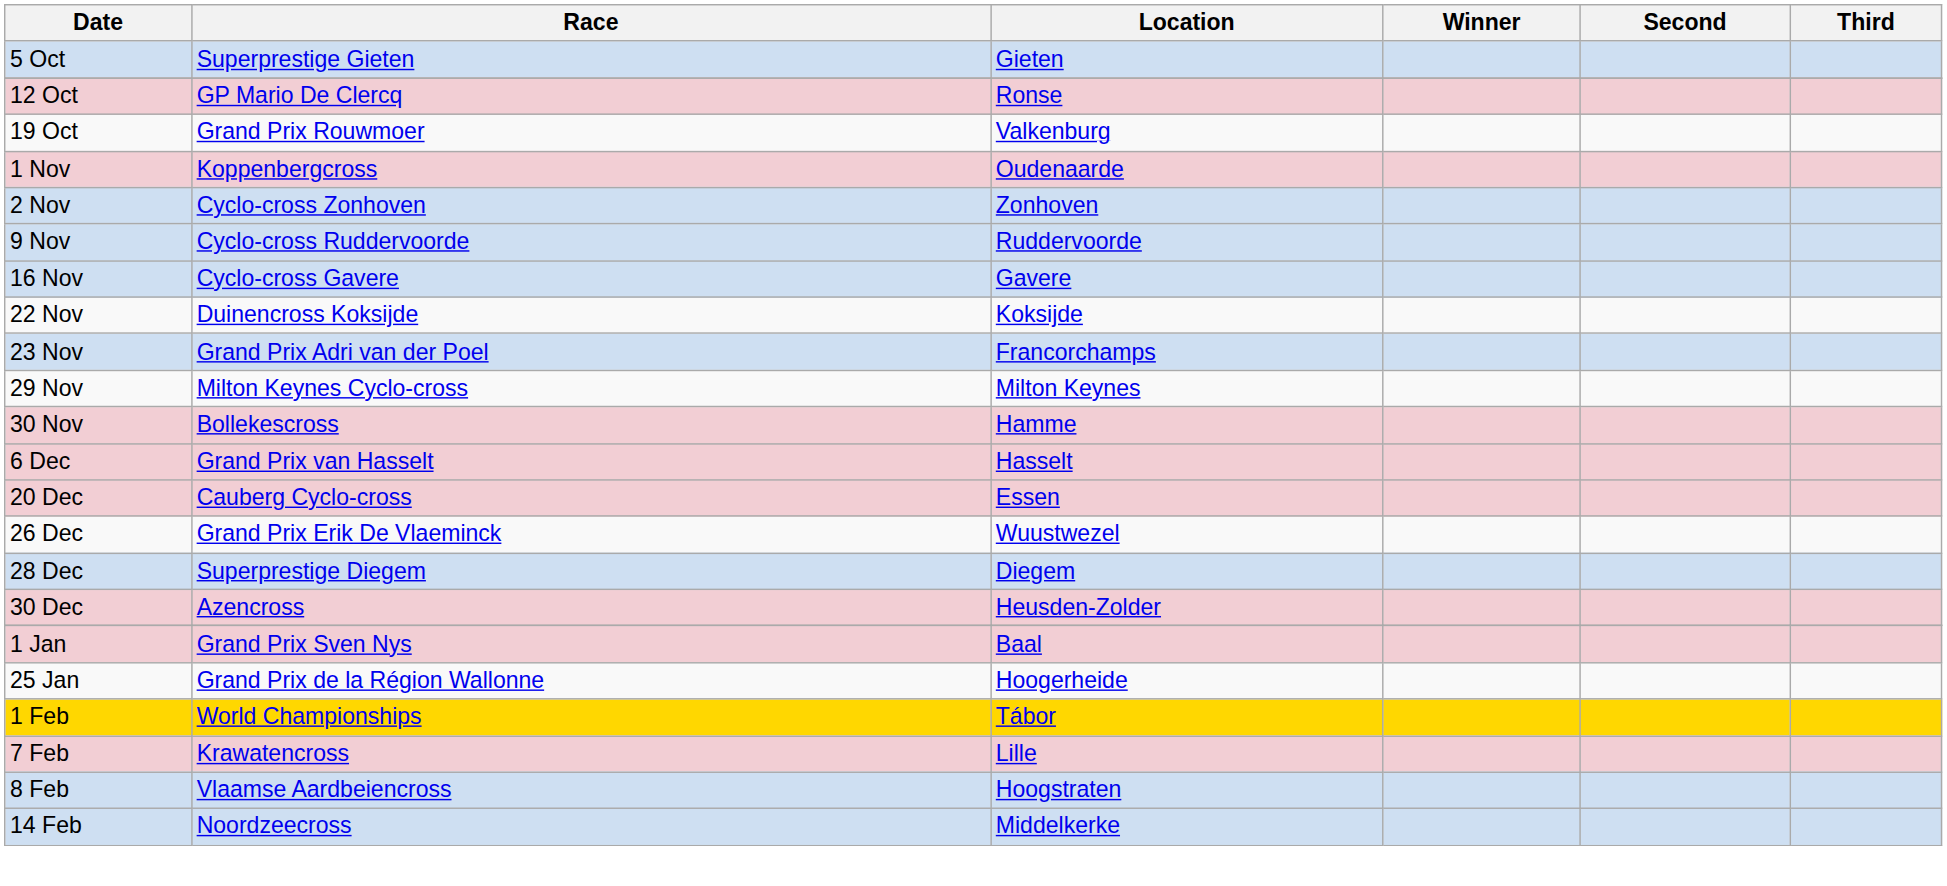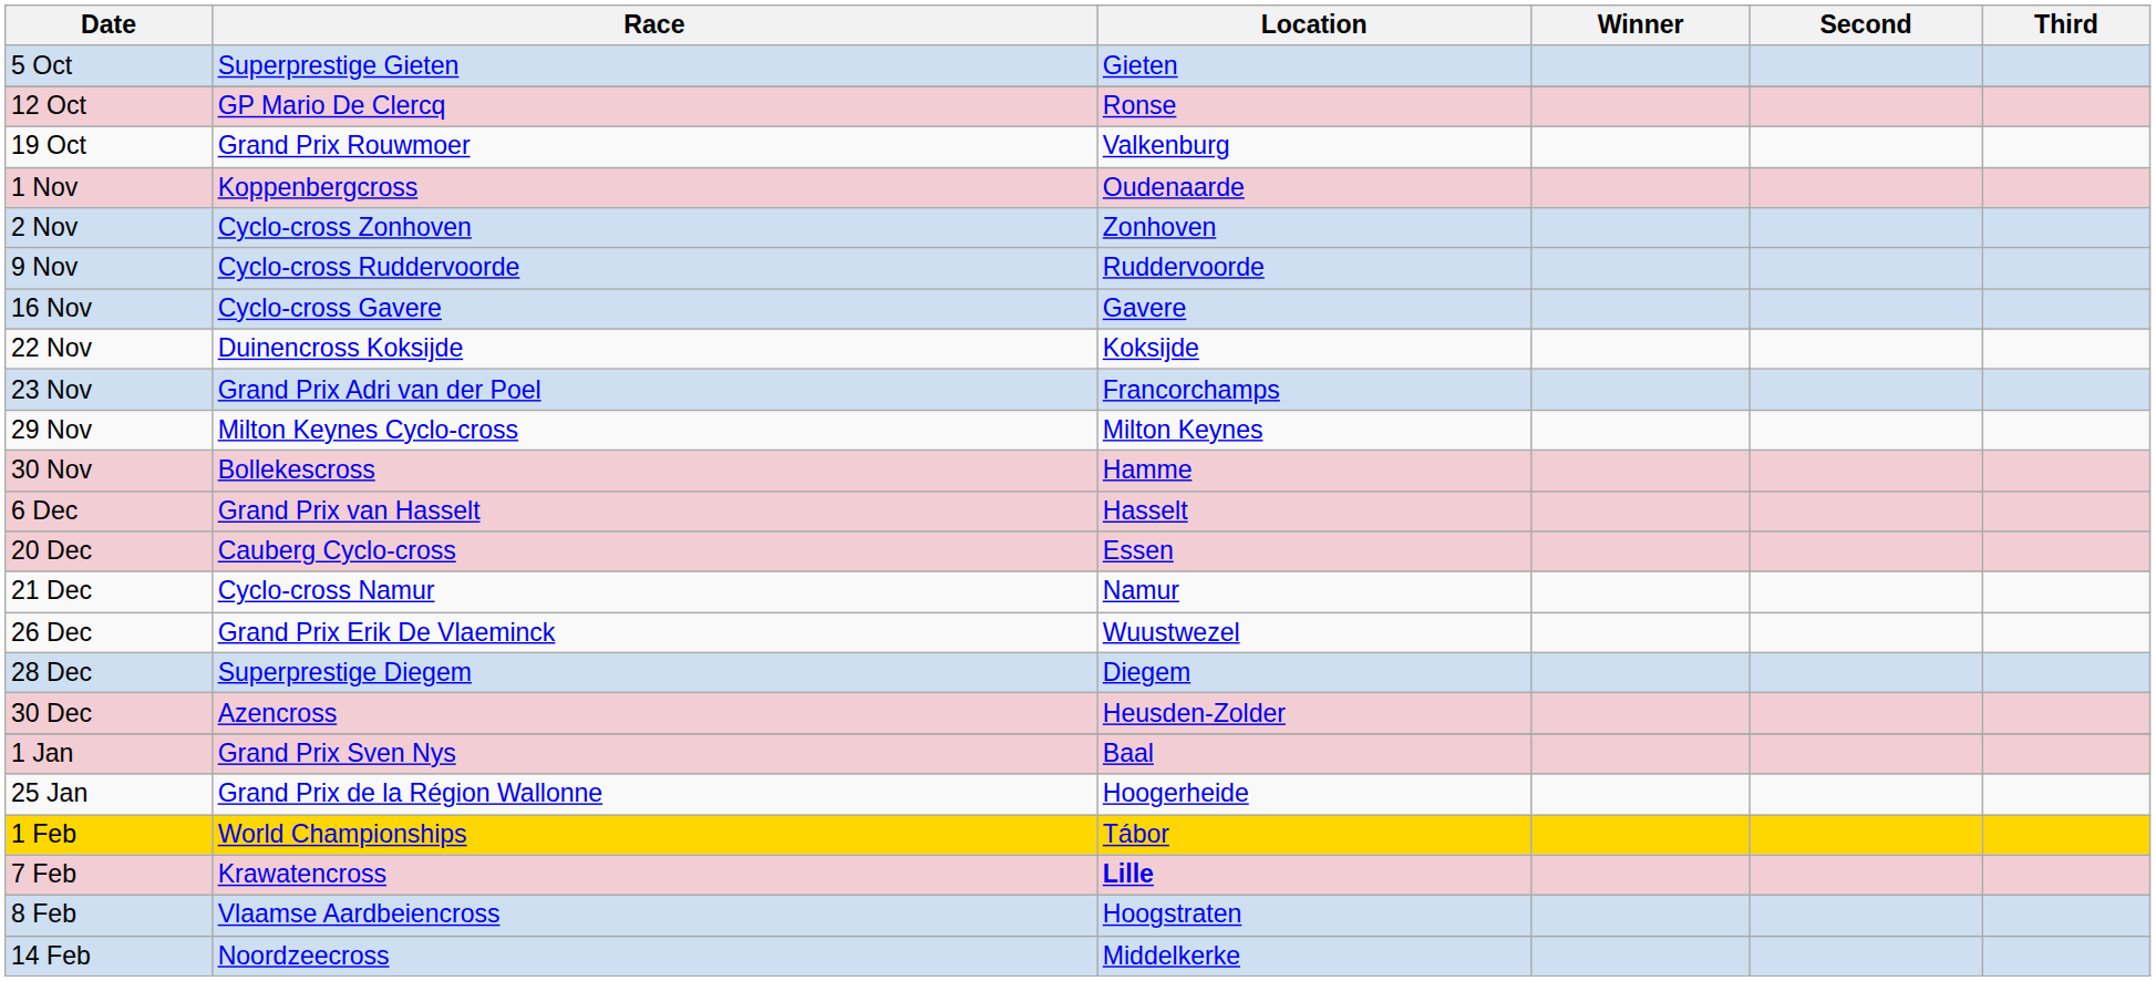 <table class="wikitable" width=85%>
 <tr bgcolor="#efefef">
 <th>Date</th>
 <th>Race</th>
 <th>Location</th>
 <th>Winner</th>
 <th>Second</th>
 <th>Third</th>
 </tr>
 <tr style= "background:#CEDFF2;">
 <td>5 Oct</td>
 <td> <a href='#'>Superprestige Gieten</a></td>
 <td><a href='#'>Gieten</a></td>
 <td></td>
 <td></td>
 <td></td>
 </tr>
 <tr>
 </tr>
 <tr style= "background:#F2CED4;">
 <td>12 Oct</td>
 <td> <a href='#'>GP Mario De Clercq</a></td>
 <td><a href='#'>Ronse</a></td>
 <td></td>
 <td></td>
 <td></td>
 </tr>
 <tr>
 <td>19 Oct</td>
 <td> <a href='#'>Grand Prix Rouwmoer</a></td>
 <td><a href='#'>Valkenburg</a></td>
 <td></td>
 <td></td>
 <td></td>
 </tr>
 <tr style= "background:#F2CED4;">
 <td>1 Nov</td>
 <td> <a href='#'>Koppenbergcross</a></td>
 <td><a href='#'>Oudenaarde</a></td>
 <td></td>
 <td></td>
 <td></td>
 </tr>
 <tr style= "background:#CEDFF2;">
 <td>2 Nov</td>
 <td> <a href='#'>Cyclo-cross Zonhoven</a></td>
 <td><a href='#'>Zonhoven</a></td>
 <td></td>
 <td></td>
 <td></td>
 </tr>
 <tr style= "background:#CEDFF2;">
 <td>9 Nov</td>
 <td> <a href='#'>Cyclo-cross Ruddervoorde</a></td>
 <td><a href='#'>Ruddervoorde</a></td>
 <td></td>
 <td></td>
 <td></td>
 </tr>
 <tr style= "background:#CEDFF2;">
 <td>16 Nov</td>
 <td> <a href='#'>Cyclo-cross Gavere</a></td>
 <td><a href='#'>Gavere</a></td>
 <td></td>
 <td></td>
 <td></td>
 </tr>
 <tr>
 <td>22 Nov</td>
 <td> <a href='#'>Duinencross Koksijde</a></td>
 <td><a href='#'>Koksijde</a></td>
 <td></td>
 <td></td>
 <td></td>
 </tr>
 <tr style= "background:#CEDFF2;">
 <td>23 Nov</td>
 <td> <a href='#'>Grand Prix Adri van der Poel</a></td>
 <td><a href='#'>Francorchamps</a></td>
 <td></td>
 <td></td>
 <td></td>
 </tr>
 <tr>
 <td>29 Nov</td>
 <td> <a href='#'>Milton Keynes Cyclo-cross</a></td>
 <td><a href='#'>Milton Keynes</a></td>
 <td></td>
 <td></td>
 <td></td>
 </tr>
 <tr style= "background:#F2CED4;">
 <td>30 Nov</td>
 <td> <a href='#'>Bollekescross</a></td>
 <td><a href='#'>Hamme</a></td>
 <td></td>
 <td></td>
 <td></td>
 </tr>
 <tr style= "background:#F2CED4;">
 <td>6 Dec</td>
 <td> <a href='#'>Grand Prix van Hasselt</a></td>
 <td><a href='#'>Hasselt</a></td>
 <td></td>
 <td></td>
 <td></td>
 </tr>
 <tr style= "background:#F2CED4;">
 <td>20 Dec</td>
 <td> <a href='#'>Cauberg Cyclo-cross</a></td>
 <td><a href='#'>Essen</a></td>
 <td></td>
 <td></td>
 <td></td>
 </tr>
 <tr>
+<td>21 Dec</td>
+<td> <a href='#'>Cyclo-cross Namur</a></td>
+<td><a href='#'>Namur</a></td>
+<td></td>
+<td></td>
+<td></td>
+</tr>
+<tr>
 <td>26 Dec</td>
 <td> <a href='#'>Grand Prix Erik De Vlaeminck</a></td>
 <td><a href='#'>Wuustwezel</a></td>
 <td></td>
 <td></td>
 <td></td>
 </tr>
 <tr style= "background:#CEDFF2;">
 <td>28 Dec</td>
 <td> <a href='#'>Superprestige Diegem</a></td>
 <td><a href='#'>Diegem</a></td>
 <td></td>
 <td></td>
 <td></td>
 </tr>
 <tr style= "background:#F2CED4;">
 <td>30 Dec</td>
 <td> <a href='#'>Azencross</a></td>
 <td><a href='#'>Heusden-Zolder</a></td>
 <td></td>
 <td></td>
 <td></td>
 </tr>
 <tr>
 </tr>
 <tr style= "background:#F2CED4;">
 <td>1 Jan</td>
 <td> <a href='#'>Grand Prix Sven Nys</a></td>
 <td><a href='#'>Baal</a></td>
 <td></td>
 <td></td>
 <td></td>
 </tr>
 <tr>
 <td>25 Jan</td>
 <td> <a href='#'>Grand Prix de la Région Wallonne</a></td>
 <td><a href='#'>Hoogerheide</a></td>
 <td></td>
 <td></td>
 <td></td>
 </tr>
 <tr style="background: #FFD700;">
 <td>1 Feb</td>
 <td> <a href='#'>World Championships</a></td>
 <td><a href='#'>Tábor</a></td>
 <td></td>
 <td></td>
 <td></td>
 </tr>
 <tr style= "background:#F2CED4;">
 <td>7 Feb</td>
 <td> <a href='#'>Krawatencross</a></td>
-<td><a href='#'>Lille</a></td>
+<td><strong><a href='#'>Lille</a></strong></td>
 <td></td>
 <td></td>
 <td></td>
 </tr>
 <tr style= "background:#CEDFF2;">
 <td>8 Feb</td>
 <td> <a href='#'>Vlaamse Aardbeiencross</a></td>
 <td><a href='#'>Hoogstraten</a></td>
 <td></td>
 <td></td>
 <td></td>
 </tr>
 <tr style= "background:#CEDFF2;">
 <td>14 Feb</td>
 <td> <a href='#'>Noordzeecross</a></td>
 <td><a href='#'>Middelkerke</a></td>
 <td></td>
 <td></td>
 <td></td>
 </tr>
 </table>
